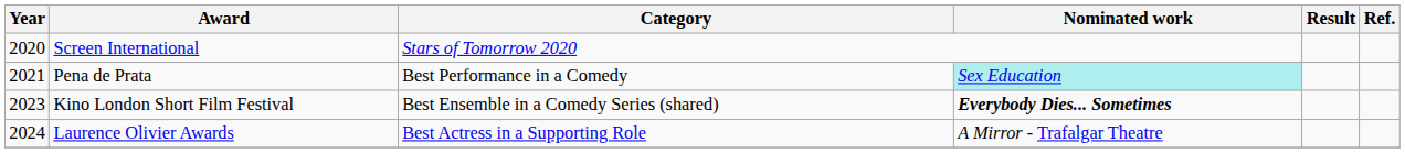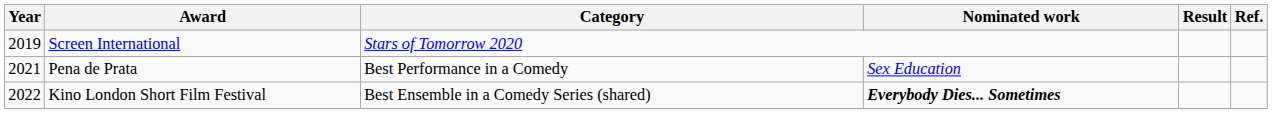 <table width="98%" class="wikitable">
 <tr>
 <th width="10">Year</th>
 <th width="310">Award</th>
 <th width="500">Category</th>
 <th width="310">Nominated work</th>
 <th width="30">Result</th>
 <th width="10">Ref.</th>
 </tr>
 <tr>
-<td rowspan="1">2020</td>
+<td rowspan="1">2019</td>
 <td><a href='#'>Screen International</a></td>
 <td colspan="2"><em><a href='#'>Stars of Tomorrow 2020</a> </em></td>
 <td></td>
 <td></td>
 </tr>
 <tr>
 <td>2021</td>
 <td>Pena de Prata</td>
 <td>Best Performance in a Comedy</td>
-<td style="background: paleturquoise;"><em><a href='#'>Sex Education</a></em></td>
+<td><em><a href='#'>Sex Education</a></em></td>
 <td></td>
 <td></td>
 </tr>
 <tr>
-<td>2023</td>
+<td>2022</td>
 <td>Kino London Short Film Festival</td>
 <td>Best Ensemble in a Comedy Series (shared)</td>
 <td><strong><em>Everybody Dies... Sometimes</em></strong></td>
 <td></td>
 <td></td>
 </tr>
 <tr>
-<td>2024</td>
-<td><a href='#'>Laurence Olivier Awards</a></td>
-<td><a href='#'>Best Actress in a Supporting Role</a></td>
-<td><em>A Mirror</em> - <a href='#'>Trafalgar Theatre</a></td>
-<td></td>
-<td></td>
-</tr>
-<tr>
 </tr>
 </table>
